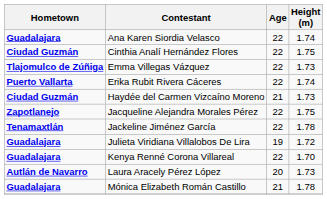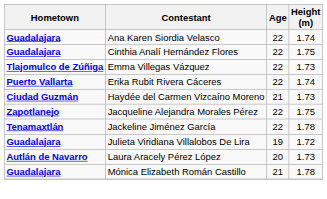 <table class="wikitable sortable" style="font-size: 95%;">
 <tr>
 <th>Hometown</th>
 <th>Contestant</th>
 <th>Age</th>
 <th>Height<br> (m)</th>
 </tr>
 <tr>
 <td><strong><a href='#'>Guadalajara</a></strong></td>
 <td>Ana Karen Siordia Velasco</td>
 <td align="center">22</td>
 <td align="center">1.74</td>
 </tr>
 <tr>
-<td><strong><a href='#'>Ciudad Guzmán</a></strong></td>
+<td><strong><a href='#'>Guadalajara</a></strong></td>
 <td>Cinthia Analí Hernández Flores</td>
 <td align="center">22</td>
 <td align="center">1.75</td>
 </tr>
 <tr>
 <td><strong><a href='#'>Tlajomulco de Zúñiga</a></strong></td>
 <td>Emma Villegas Vázquez</td>
 <td align="center">22</td>
 <td align="center">1.73</td>
 </tr>
 <tr>
 <td><strong><a href='#'>Puerto Vallarta</a></strong></td>
 <td>Erika Rubit Rivera Cáceres</td>
 <td align="center">22</td>
 <td align="center">1.74</td>
 </tr>
 <tr>
 <td><strong><a href='#'>Ciudad Guzmán</a></strong></td>
 <td>Haydée del Carmen Vizcaíno Moreno</td>
 <td align="center">21</td>
 <td align="center">1.73</td>
 </tr>
 <tr>
 <td><strong><a href='#'>Zapotlanejo</a></strong></td>
 <td>Jacqueline Alejandra Morales Pérez</td>
 <td align="center">22</td>
 <td align="center">1.75</td>
 </tr>
 <tr>
 <td><strong><a href='#'>Tenamaxtlán</a></strong></td>
 <td>Jackeline Jiménez García</td>
 <td align="center">22</td>
 <td align="center">1.78</td>
 </tr>
 <tr>
 <td><strong><a href='#'>Guadalajara</a></strong></td>
 <td>Julieta Viridiana Villalobos De Lira</td>
 <td align="center">19</td>
 <td align="center">1.72</td>
 </tr>
 <tr>
-<td><strong><a href='#'>Guadalajara</a></strong></td>
-<td>Kenya Renné Corona Villareal</td>
-<td align="center">22</td>
-<td align="center">1.70</td>
-</tr>
-<tr>
 <td><strong><a href='#'>Autlán de Navarro</a></strong></td>
 <td>Laura Aracely Pérez López</td>
 <td align="center">20</td>
 <td align="center">1.73</td>
 </tr>
 <tr>
 <td><strong><a href='#'>Guadalajara</a></strong></td>
 <td>Mónica Elizabeth Román Castillo</td>
 <td align="center">21</td>
 <td align="center">1.78</td>
 </tr>
 <tr>
 </tr>
 </table>
